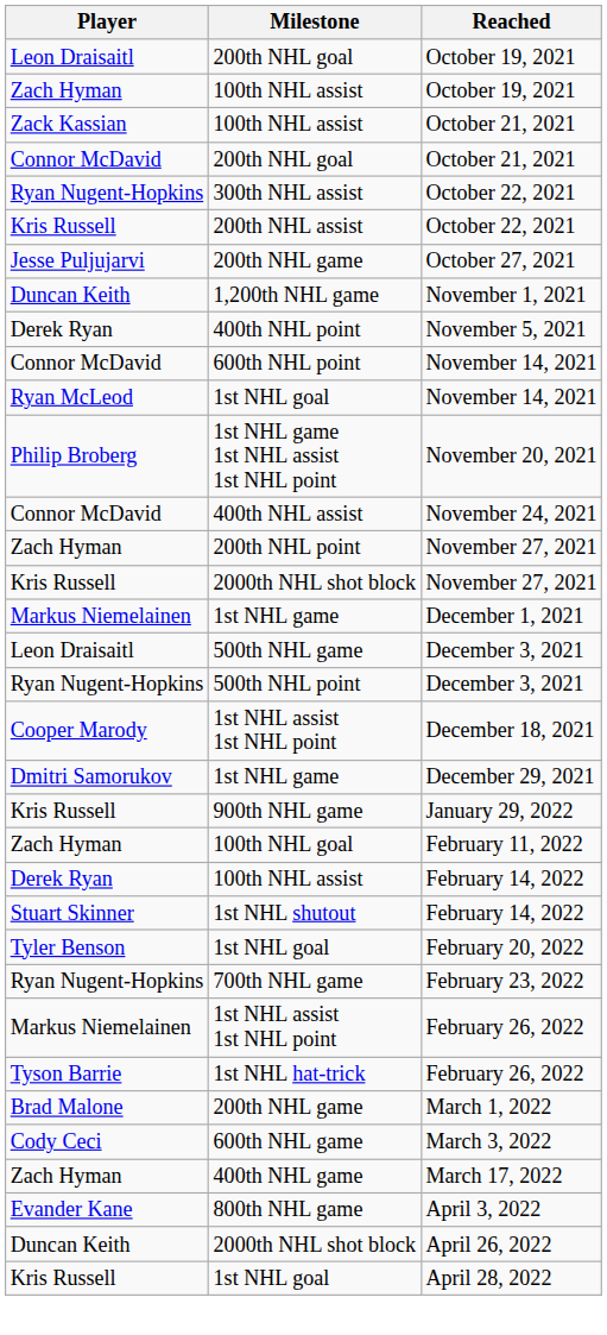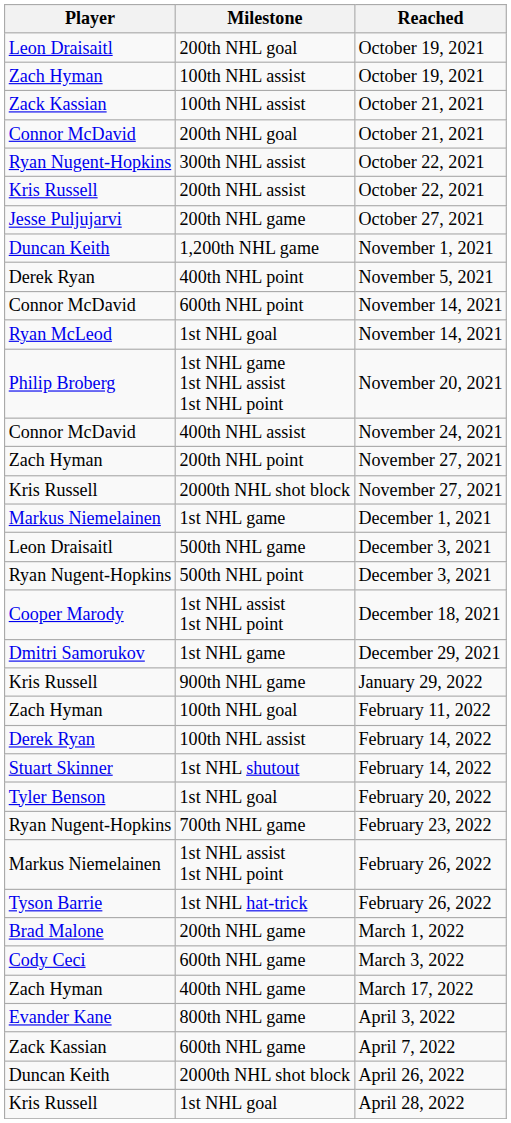 <table class="wikitable">
 <tr>
 <th>Player</th>
 <th>Milestone</th>
 <th data-sort-type="date">Reached</th>
 </tr>
 <tr>
 <td><a href='#'>Leon Draisaitl</a></td>
 <td>200th NHL goal</td>
 <td>October 19, 2021</td>
 </tr>
 <tr>
 <td><a href='#'>Zach Hyman</a></td>
 <td>100th NHL assist</td>
 <td>October 19, 2021</td>
 </tr>
 <tr>
 <td><a href='#'>Zack Kassian</a></td>
 <td>100th NHL assist</td>
 <td>October 21, 2021</td>
 </tr>
 <tr>
 <td><a href='#'>Connor McDavid</a></td>
 <td>200th NHL goal</td>
 <td>October 21, 2021</td>
 </tr>
 <tr>
 <td><a href='#'>Ryan Nugent-Hopkins</a></td>
 <td>300th NHL assist</td>
 <td>October 22, 2021</td>
 </tr>
 <tr>
 <td><a href='#'>Kris Russell</a></td>
 <td>200th NHL assist</td>
 <td>October 22, 2021</td>
 </tr>
 <tr>
 <td><a href='#'>Jesse Puljujarvi</a></td>
 <td>200th NHL game</td>
 <td>October 27, 2021</td>
 </tr>
 <tr>
 <td><a href='#'>Duncan Keith</a></td>
 <td>1,200th NHL game</td>
 <td>November 1, 2021</td>
 </tr>
 <tr>
 <td>Derek Ryan</td>
 <td>400th NHL point</td>
 <td>November 5, 2021</td>
 </tr>
 <tr>
 <td>Connor McDavid</td>
 <td>600th NHL point</td>
 <td>November 14, 2021</td>
 </tr>
 <tr>
 <td><a href='#'>Ryan McLeod</a></td>
 <td>1st NHL goal</td>
 <td>November 14, 2021</td>
 </tr>
 <tr>
 <td><a href='#'>Philip Broberg</a></td>
 <td>1st NHL game<br>1st NHL assist<br>1st NHL point</td>
 <td>November 20, 2021</td>
 </tr>
 <tr>
 <td>Connor McDavid</td>
 <td>400th NHL assist</td>
 <td>November 24, 2021</td>
 </tr>
 <tr>
 <td>Zach Hyman</td>
 <td>200th NHL point</td>
 <td>November 27, 2021</td>
 </tr>
 <tr>
 <td>Kris Russell</td>
 <td>2000th NHL shot block</td>
 <td>November 27, 2021</td>
 </tr>
 <tr>
 <td><a href='#'>Markus Niemelainen</a></td>
 <td>1st NHL game</td>
 <td>December 1, 2021</td>
 </tr>
 <tr>
 <td>Leon Draisaitl</td>
 <td>500th NHL game</td>
 <td>December 3, 2021</td>
 </tr>
 <tr>
 <td>Ryan Nugent-Hopkins</td>
 <td>500th NHL point</td>
 <td>December 3, 2021</td>
 </tr>
 <tr>
 <td><a href='#'>Cooper Marody</a></td>
 <td>1st NHL assist<br>1st NHL point</td>
 <td>December 18, 2021</td>
 </tr>
 <tr>
 <td><a href='#'>Dmitri Samorukov</a></td>
 <td>1st NHL game</td>
 <td>December 29, 2021</td>
 </tr>
 <tr>
 <td>Kris Russell</td>
 <td>900th NHL game</td>
 <td>January 29, 2022</td>
 </tr>
 <tr>
 <td>Zach Hyman</td>
 <td>100th NHL goal</td>
 <td>February 11, 2022</td>
 </tr>
 <tr>
 <td><a href='#'>Derek Ryan</a></td>
 <td>100th NHL assist</td>
 <td>February 14, 2022</td>
 </tr>
 <tr>
 <td><a href='#'>Stuart Skinner</a></td>
 <td>1st NHL <a href='#'>shutout</a></td>
 <td>February 14, 2022</td>
 </tr>
 <tr>
 <td><a href='#'>Tyler Benson</a></td>
 <td>1st NHL goal</td>
 <td>February 20, 2022</td>
 </tr>
 <tr>
 <td>Ryan Nugent-Hopkins</td>
 <td>700th NHL game</td>
 <td>February 23, 2022</td>
 </tr>
 <tr>
 <td>Markus Niemelainen</td>
 <td>1st NHL assist<br>1st NHL point</td>
 <td>February 26, 2022</td>
 </tr>
 <tr>
 <td><a href='#'>Tyson Barrie</a></td>
 <td>1st NHL <a href='#'>hat-trick</a></td>
 <td>February 26, 2022</td>
 </tr>
 <tr>
 <td><a href='#'>Brad Malone</a></td>
 <td>200th NHL game</td>
 <td>March 1, 2022</td>
 </tr>
 <tr>
 <td><a href='#'>Cody Ceci</a></td>
 <td>600th NHL game</td>
 <td>March 3, 2022</td>
 </tr>
 <tr>
 <td>Zach Hyman</td>
 <td>400th NHL game</td>
 <td>March 17, 2022</td>
 </tr>
 <tr>
 <td><a href='#'>Evander Kane</a></td>
 <td>800th NHL game</td>
 <td>April 3, 2022</td>
 </tr>
 <tr>
+<td>Zack Kassian</td>
+<td>600th NHL game</td>
+<td>April 7, 2022</td>
+</tr>
+<tr>
 <td>Duncan Keith</td>
 <td>2000th NHL shot block</td>
 <td>April 26, 2022</td>
 </tr>
 <tr>
 <td>Kris Russell</td>
 <td>1st NHL goal</td>
 <td>April 28, 2022</td>
 </tr>
 </table>
